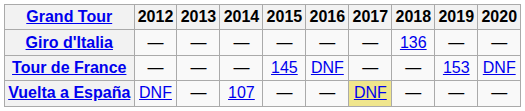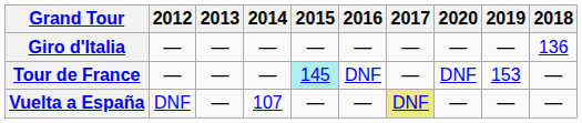 <table class="wikitable plainrowheaders">
 <tr>
 <th scope="col"><a href='#'>Grand Tour</a></th>
 <th scope="col">2012</th>
 <th scope="col">2013</th>
 <th scope="col">2014</th>
 <th scope="col">2015</th>
 <th scope="col">2016</th>
 <th scope="col">2017</th>
+<th scope="col">2020</th>
+<th scope="col">2019</th>
 <th scope="col">2018</th>
-<th scope="col">2019</th>
-<th scope="col">2020</th>
 </tr>
 <tr style="text-align:center;">
 <th scope="row"> <a href='#'>Giro d'Italia</a></th>
 <td>—</td>
 <td>—</td>
 <td>—</td>
 <td>—</td>
 <td>—</td>
 <td>—</td>
-<td><a href='#'>136</a></td>
 <td>—</td>
 <td>—</td>
+<td><a href='#'>136</a></td>
 </tr>
 <tr style="text-align:center;">
 <th scope="row"> <a href='#'>Tour de France</a></th>
 <td>—</td>
 <td>—</td>
 <td>—</td>
-<td><a href='#'>145</a></td>
+<td style="background: paleturquoise;"><a href='#'>145</a></td>
 <td><a href='#'>DNF</a></td>
 <td>—</td>
+<td><a href='#'>DNF</a></td>
+<td><a href='#'>153</a></td>
 <td>—</td>
-<td><a href='#'>153</a></td>
-<td><a href='#'>DNF</a></td>
 </tr>
 <tr style="text-align:center;">
 <th scope="row"> <a href='#'>Vuelta a España</a></th>
 <td><a href='#'>DNF</a></td>
 <td>—</td>
 <td><a href='#'>107</a></td>
 <td>—</td>
 <td>—</td>
 <td style="background: khaki;"><a href='#'>DNF</a></td>
 <td>—</td>
 <td>—</td>
 <td>—</td>
 </tr>
 </table>
